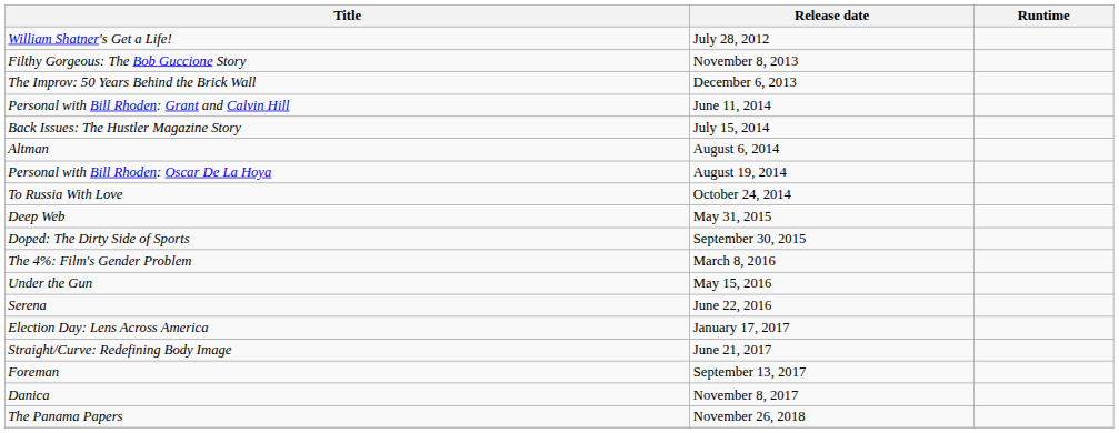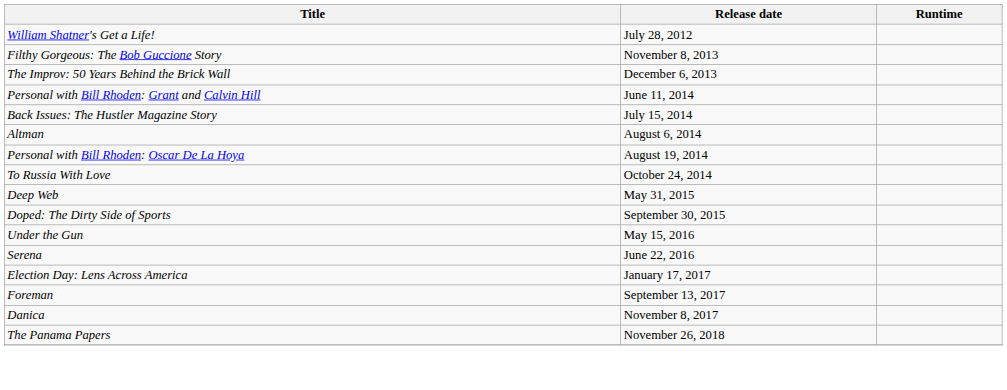 <table class="wikitable sortable" style="width:100%;">
 <tr>
 <th>Title</th>
 <th>Release date</th>
 <th>Runtime</th>
 </tr>
 <tr>
 <td><em><a href='#'>William Shatner</a>'s Get a Life!</em></td>
 <td>July 28, 2012</td>
 <td></td>
 </tr>
 <tr>
 <td><em>Filthy Gorgeous: The <a href='#'>Bob Guccione</a> Story</em></td>
 <td>November 8, 2013</td>
 <td></td>
 </tr>
 <tr>
 <td><em>The Improv: 50 Years Behind the Brick Wall</em></td>
 <td>December 6, 2013</td>
 <td></td>
 </tr>
 <tr>
 <td><em>Personal with <a href='#'>Bill Rhoden</a>: <a href='#'>Grant</a> and <a href='#'>Calvin Hill</a></em></td>
 <td>June 11, 2014</td>
 <td></td>
 </tr>
 <tr>
 <td><em>Back Issues: The Hustler Magazine Story</em></td>
 <td>July 15, 2014</td>
 <td></td>
 </tr>
 <tr>
 <td><em>Altman</em></td>
 <td>August 6, 2014</td>
 <td></td>
 </tr>
 <tr>
 <td><em>Personal with <a href='#'>Bill Rhoden</a>: <a href='#'>Oscar De La Hoya</a></em></td>
 <td>August 19, 2014</td>
 <td></td>
 </tr>
 <tr>
 <td><em>To Russia With Love</em></td>
 <td>October 24, 2014</td>
 <td></td>
 </tr>
 <tr>
 <td><em>Deep Web</em></td>
 <td>May 31, 2015</td>
 <td></td>
 </tr>
 <tr>
 <td><em>Doped: The Dirty Side of Sports</em></td>
 <td>September 30, 2015</td>
 <td></td>
 </tr>
 <tr>
-<td><em>The 4%: Film's Gender Problem</em></td>
-<td>March 8, 2016</td>
-<td></td>
-</tr>
-<tr>
 <td><em>Under the Gun</em></td>
 <td>May 15, 2016</td>
 <td></td>
 </tr>
 <tr>
 <td><em>Serena</em></td>
 <td>June 22, 2016</td>
 <td></td>
 </tr>
 <tr>
 <td><em>Election Day: Lens Across America</em></td>
 <td>January 17, 2017</td>
-<td></td>
-</tr>
-<tr>
-<td><em>Straight/Curve: Redefining Body Image</em></td>
-<td>June 21, 2017</td>
 <td></td>
 </tr>
 <tr>
 <td><em>Foreman</em></td>
 <td>September 13, 2017</td>
 <td></td>
 </tr>
 <tr>
 <td><em>Danica</em></td>
 <td>November 8, 2017</td>
 <td></td>
 </tr>
 <tr>
 <td><em>The Panama Papers</em></td>
 <td>November 26, 2018</td>
 <td></td>
 </tr>
 <tr>
 </tr>
 </table>
